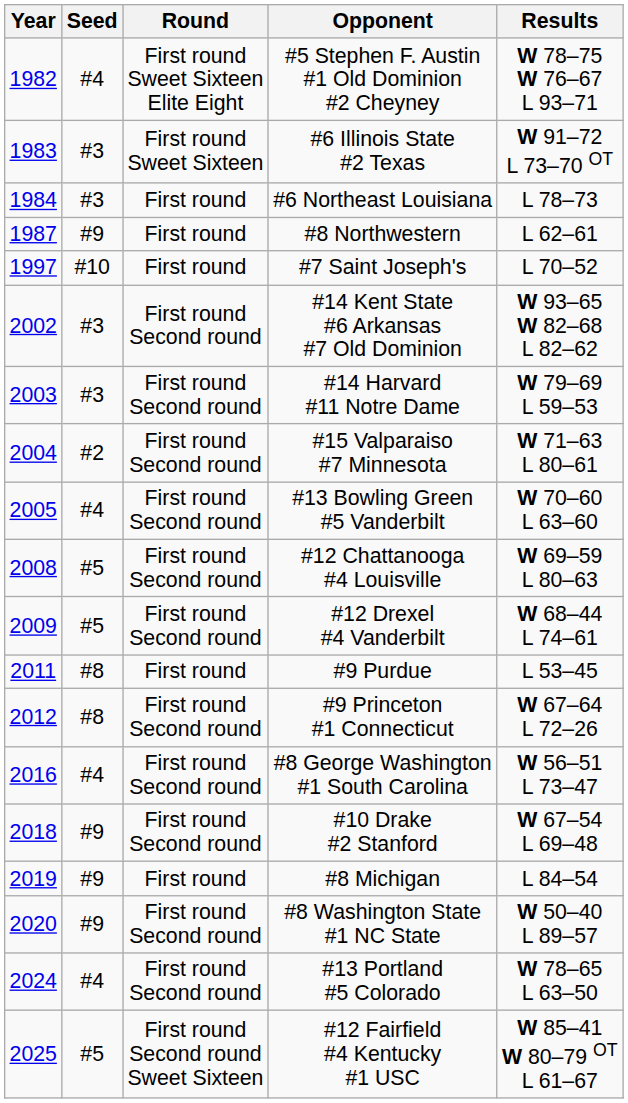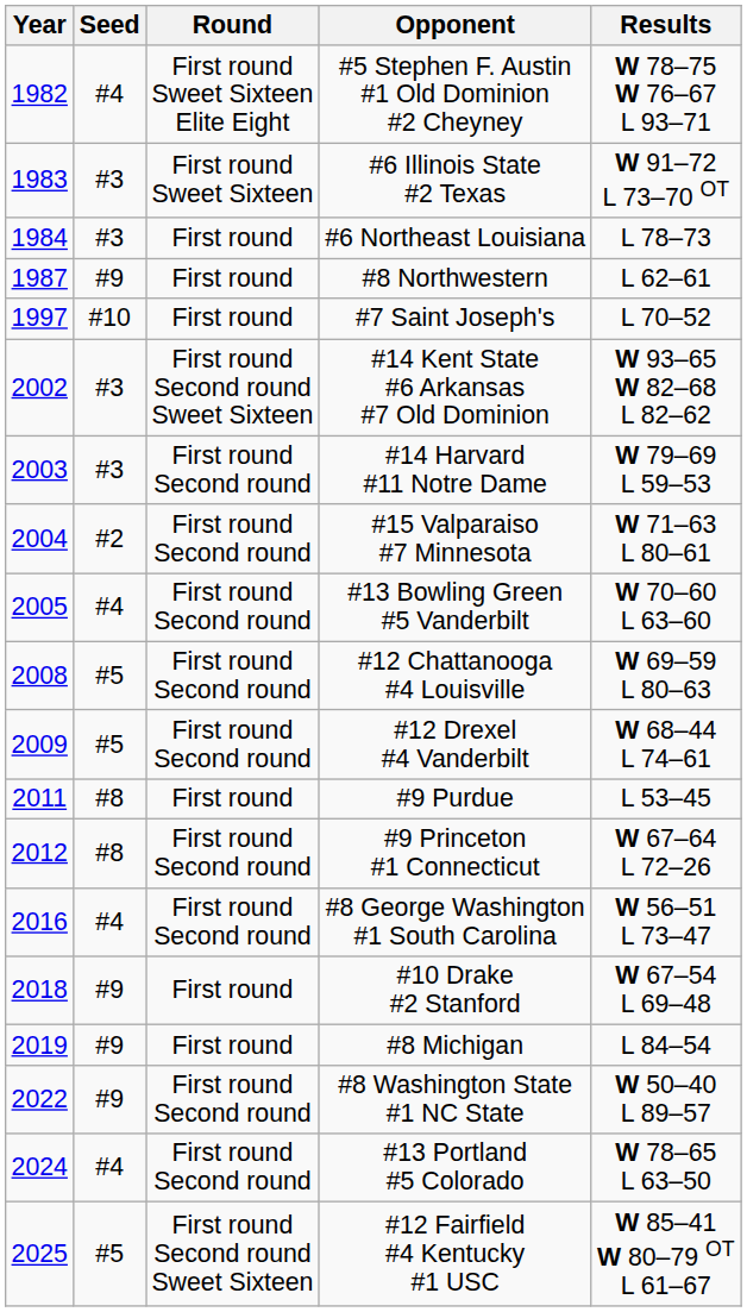 <table class="wikitable" border="1">
 <tr>
 <th>Year</th>
 <th>Seed</th>
 <th>Round</th>
 <th>Opponent</th>
 <th>Results</th>
 </tr>
 <tr align="center">
 <td><a href='#'>1982</a></td>
 <td>#4</td>
 <td>First round<br>Sweet Sixteen<br>Elite Eight</td>
 <td>#5 Stephen F. Austin<br>#1 Old Dominion<br>#2 Cheyney</td>
 <td><strong>W</strong> 78–75<br><strong>W</strong> 76–67<br>L 93–71</td>
 </tr>
 <tr align="center">
 <td><a href='#'>1983</a></td>
 <td>#3</td>
 <td>First round<br>Sweet Sixteen</td>
 <td>#6 Illinois State<br>#2 Texas</td>
 <td><strong>W</strong> 91–72<br>L 73–70 <sup>OT</sup></td>
 </tr>
 <tr align="center">
 <td><a href='#'>1984</a></td>
 <td>#3</td>
 <td>First round</td>
 <td>#6 Northeast Louisiana</td>
 <td>L 78–73</td>
 </tr>
 <tr align="center">
 <td><a href='#'>1987</a></td>
 <td>#9</td>
 <td>First round</td>
 <td>#8 Northwestern</td>
 <td>L 62–61</td>
 </tr>
 <tr align="center">
 <td><a href='#'>1997</a></td>
 <td>#10</td>
 <td>First round</td>
 <td>#7 Saint Joseph's</td>
 <td>L 70–52</td>
 </tr>
 <tr align="center">
 <td><a href='#'>2002</a></td>
 <td>#3</td>
-<td>First round<br>Second round</td>
+<td>First round<br>Second round<br>Sweet Sixteen</td>
 <td>#14 Kent State<br>#6  Arkansas<br>#7 Old Dominion</td>
 <td><strong>W</strong> 93–65<br><strong>W</strong> 82–68<br>L 82–62</td>
 </tr>
 <tr align="center">
 <td><a href='#'>2003</a></td>
 <td>#3</td>
 <td>First round<br>Second round</td>
 <td>#14 Harvard<br>#11 Notre Dame</td>
 <td><strong>W</strong> 79–69<br>L 59–53</td>
 </tr>
 <tr align="center">
 <td><a href='#'>2004</a></td>
 <td>#2</td>
 <td>First round<br>Second round</td>
 <td>#15 Valparaiso<br>#7 Minnesota</td>
 <td><strong>W</strong> 71–63<br>L 80–61</td>
 </tr>
 <tr align="center">
 <td><a href='#'>2005</a></td>
 <td>#4</td>
 <td>First round<br>Second round</td>
 <td>#13 Bowling Green<br>#5 Vanderbilt</td>
 <td><strong>W</strong> 70–60<br>L 63–60</td>
 </tr>
 <tr align="center">
 <td><a href='#'>2008</a></td>
 <td>#5</td>
 <td>First round<br>Second round</td>
 <td>#12 Chattanooga<br>#4 Louisville</td>
 <td><strong>W</strong> 69–59<br>L 80–63</td>
 </tr>
 <tr align="center">
 <td><a href='#'>2009</a></td>
 <td>#5</td>
 <td>First round<br>Second round</td>
 <td>#12 Drexel<br>#4 Vanderbilt</td>
 <td><strong>W</strong> 68–44<br>L 74–61</td>
 </tr>
 <tr align="center">
 <td><a href='#'>2011</a></td>
 <td>#8</td>
 <td>First round</td>
 <td>#9 Purdue</td>
 <td>L 53–45</td>
 </tr>
 <tr align="center">
 <td><a href='#'>2012</a></td>
 <td>#8</td>
 <td>First round<br>Second round</td>
 <td>#9 Princeton<br>#1 Connecticut</td>
 <td><strong>W</strong> 67–64<br>L 72–26</td>
 </tr>
 <tr align="center">
 <td><a href='#'>2016</a></td>
 <td>#4</td>
 <td>First round<br>Second round</td>
 <td>#8 George Washington<br> #1 South Carolina</td>
 <td><strong>W</strong> 56–51<br>L 73–47</td>
 </tr>
 <tr align="center">
 <td><a href='#'>2018</a></td>
 <td>#9</td>
-<td>First round<br>Second round</td>
+<td>First round</td>
 <td>#10 Drake<br>#2 Stanford</td>
 <td><strong>W</strong> 67–54<br>L 69–48</td>
 </tr>
 <tr align="center">
 <td><a href='#'>2019</a></td>
 <td>#9</td>
 <td>First round</td>
 <td>#8 Michigan</td>
 <td>L 84–54</td>
 </tr>
 <tr align="center">
-<td><a href='#'>2020</a></td>
+<td><a href='#'>2022</a></td>
 <td>#9</td>
 <td>First round<br>Second round</td>
 <td>#8 Washington State<br>#1 NC State</td>
 <td><strong>W</strong> 50–40<br>L 89–57</td>
 </tr>
 <tr align="center">
 <td><a href='#'>2024</a></td>
 <td>#4</td>
 <td>First round<br>Second round</td>
 <td>#13 Portland<br>#5 Colorado</td>
 <td><strong>W</strong> 78–65<br>L 63–50</td>
 </tr>
 <tr align="center">
 <td><a href='#'>2025</a></td>
 <td>#5</td>
 <td>First round<br>Second round<br>Sweet Sixteen</td>
 <td>#12 Fairfield<br>#4 Kentucky<br>#1 USC</td>
 <td><strong>W</strong> 85–41<br> <strong>W</strong> 80–79 <sup>OT</sup><br>L 61–67</td>
 </tr>
 </table>
